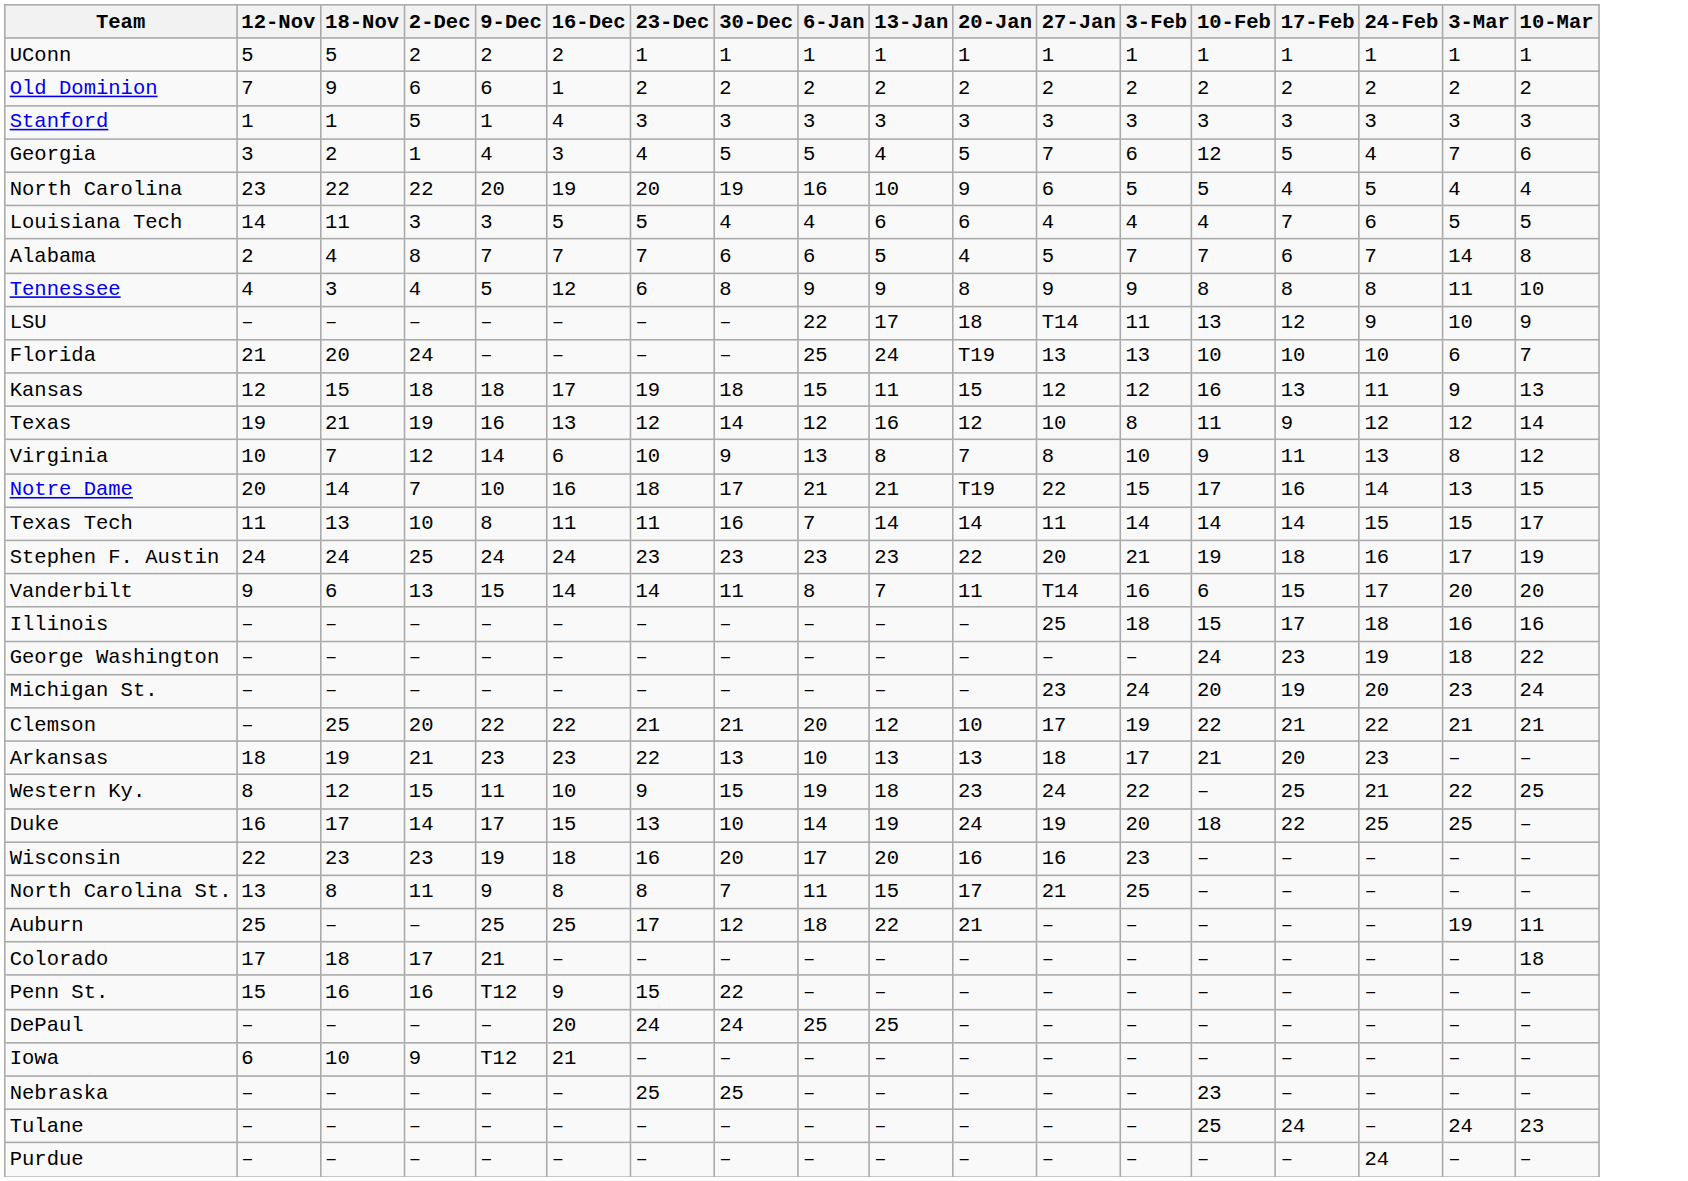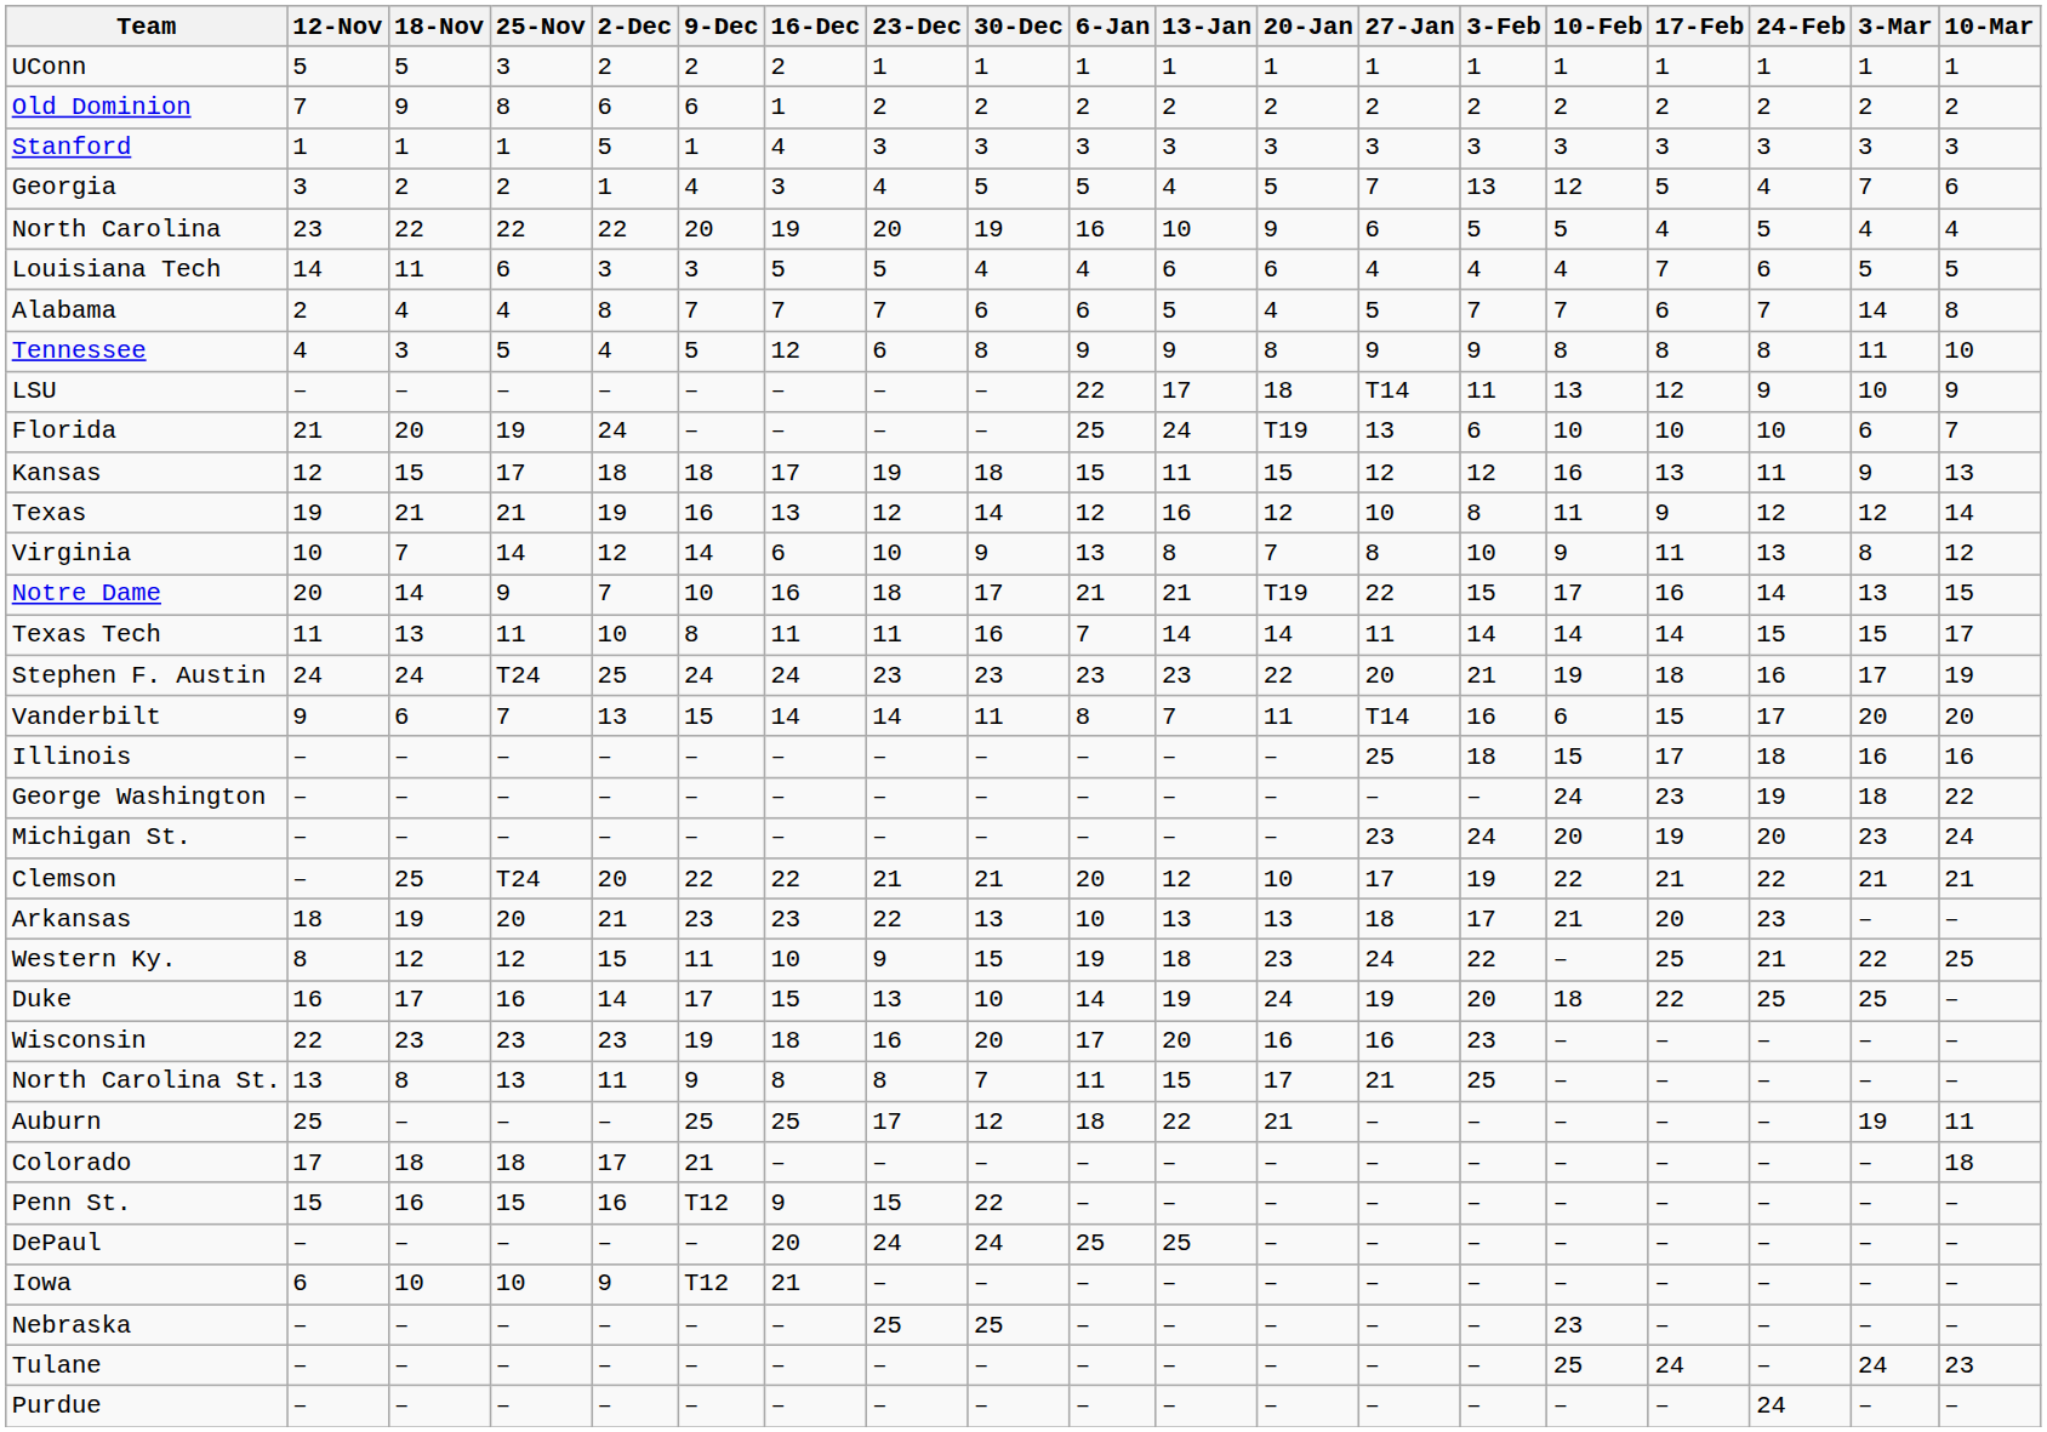 <table class="wikitable sortable">
 <tr>
 <th>Team</th>
 <th>12-Nov</th>
 <th>18-Nov</th>
+<th>25-Nov</th>
 <th>2-Dec</th>
 <th>9-Dec</th>
 <th>16-Dec</th>
 <th>23-Dec</th>
 <th>30-Dec</th>
 <th>6-Jan</th>
 <th>13-Jan</th>
 <th>20-Jan</th>
 <th>27-Jan</th>
 <th>3-Feb</th>
 <th>10-Feb</th>
 <th>17-Feb</th>
 <th>24-Feb</th>
 <th>3-Mar</th>
 <th>10-Mar</th>
 </tr>
 <tr>
 <td>UConn</td>
 <td>5</td>
 <td>5</td>
+<td>3</td>
 <td>2</td>
 <td>2</td>
 <td>2</td>
 <td>1</td>
 <td>1</td>
 <td>1</td>
 <td>1</td>
 <td>1</td>
 <td>1</td>
 <td>1</td>
 <td>1</td>
 <td>1</td>
 <td>1</td>
 <td>1</td>
 <td>1</td>
 </tr>
 <tr>
 <td><a href='#'>Old Dominion</a></td>
 <td>7</td>
 <td>9</td>
+<td>8</td>
 <td>6</td>
 <td>6</td>
 <td>1</td>
 <td>2</td>
 <td>2</td>
 <td>2</td>
 <td>2</td>
 <td>2</td>
 <td>2</td>
 <td>2</td>
 <td>2</td>
 <td>2</td>
 <td>2</td>
 <td>2</td>
 <td>2</td>
 </tr>
 <tr>
 <td><a href='#'>Stanford</a></td>
+<td>1</td>
 <td>1</td>
 <td>1</td>
 <td>5</td>
 <td>1</td>
 <td>4</td>
 <td>3</td>
 <td>3</td>
 <td>3</td>
 <td>3</td>
 <td>3</td>
 <td>3</td>
 <td>3</td>
 <td>3</td>
 <td>3</td>
 <td>3</td>
 <td>3</td>
 <td>3</td>
 </tr>
 <tr>
 <td>Georgia</td>
 <td>3</td>
 <td>2</td>
+<td>2</td>
 <td>1</td>
 <td>4</td>
 <td>3</td>
 <td>4</td>
 <td>5</td>
 <td>5</td>
 <td>4</td>
 <td>5</td>
 <td>7</td>
-<td>6</td>
+<td>13</td>
 <td>12</td>
 <td>5</td>
 <td>4</td>
 <td>7</td>
 <td>6</td>
 </tr>
 <tr>
 <td>North Carolina</td>
 <td>23</td>
+<td>22</td>
 <td>22</td>
 <td>22</td>
 <td>20</td>
 <td>19</td>
 <td>20</td>
 <td>19</td>
 <td>16</td>
 <td>10</td>
 <td>9</td>
 <td>6</td>
 <td>5</td>
 <td>5</td>
 <td>4</td>
 <td>5</td>
 <td>4</td>
 <td>4</td>
 </tr>
 <tr>
 <td>Louisiana Tech</td>
 <td>14</td>
 <td>11</td>
+<td>6</td>
 <td>3</td>
 <td>3</td>
 <td>5</td>
 <td>5</td>
 <td>4</td>
 <td>4</td>
 <td>6</td>
 <td>6</td>
 <td>4</td>
 <td>4</td>
 <td>4</td>
 <td>7</td>
 <td>6</td>
 <td>5</td>
 <td>5</td>
 </tr>
 <tr>
 <td>Alabama</td>
 <td>2</td>
+<td>4</td>
 <td>4</td>
 <td>8</td>
 <td>7</td>
 <td>7</td>
 <td>7</td>
 <td>6</td>
 <td>6</td>
 <td>5</td>
 <td>4</td>
 <td>5</td>
 <td>7</td>
 <td>7</td>
 <td>6</td>
 <td>7</td>
 <td>14</td>
 <td>8</td>
 </tr>
 <tr>
 <td><a href='#'>Tennessee</a></td>
 <td>4</td>
 <td>3</td>
+<td>5</td>
 <td>4</td>
 <td>5</td>
 <td>12</td>
 <td>6</td>
 <td>8</td>
 <td>9</td>
 <td>9</td>
 <td>8</td>
 <td>9</td>
 <td>9</td>
 <td>8</td>
 <td>8</td>
 <td>8</td>
 <td>11</td>
 <td>10</td>
 </tr>
 <tr>
 <td>LSU</td>
 <td data-sort-value=99>–</td>
 <td data-sort-value=99>–</td>
 <td data-sort-value=99>–</td>
 <td data-sort-value=99>–</td>
 <td data-sort-value=99>–</td>
 <td data-sort-value=99>–</td>
 <td data-sort-value=99>–</td>
+<td data-sort-value=99>–</td>
 <td>22</td>
 <td>17</td>
 <td>18</td>
 <td data-sort-value=14>T14</td>
 <td>11</td>
 <td>13</td>
 <td>12</td>
 <td>9</td>
 <td>10</td>
 <td>9</td>
 </tr>
 <tr>
 <td>Florida</td>
 <td>21</td>
 <td>20</td>
+<td>19</td>
 <td>24</td>
 <td data-sort-value=99>–</td>
 <td data-sort-value=99>–</td>
 <td data-sort-value=99>–</td>
 <td data-sort-value=99>–</td>
 <td>25</td>
 <td>24</td>
 <td data-sort-value=19>T19</td>
 <td>13</td>
-<td>13</td>
+<td>6</td>
 <td>10</td>
 <td>10</td>
 <td>10</td>
 <td>6</td>
 <td>7</td>
 </tr>
 <tr>
 <td>Kansas</td>
 <td>12</td>
 <td>15</td>
+<td>17</td>
 <td>18</td>
 <td>18</td>
 <td>17</td>
 <td>19</td>
 <td>18</td>
 <td>15</td>
 <td>11</td>
 <td>15</td>
 <td>12</td>
 <td>12</td>
 <td>16</td>
 <td>13</td>
 <td>11</td>
 <td>9</td>
 <td>13</td>
 </tr>
 <tr>
 <td>Texas</td>
 <td>19</td>
+<td>21</td>
 <td>21</td>
 <td>19</td>
 <td>16</td>
 <td>13</td>
 <td>12</td>
 <td>14</td>
 <td>12</td>
 <td>16</td>
 <td>12</td>
 <td>10</td>
 <td>8</td>
 <td>11</td>
 <td>9</td>
 <td>12</td>
 <td>12</td>
 <td>14</td>
 </tr>
 <tr>
 <td>Virginia</td>
 <td>10</td>
 <td>7</td>
+<td>14</td>
 <td>12</td>
 <td>14</td>
 <td>6</td>
 <td>10</td>
 <td>9</td>
 <td>13</td>
 <td>8</td>
 <td>7</td>
 <td>8</td>
 <td>10</td>
 <td>9</td>
 <td>11</td>
 <td>13</td>
 <td>8</td>
 <td>12</td>
 </tr>
 <tr>
 <td><a href='#'>Notre Dame</a></td>
 <td>20</td>
 <td>14</td>
+<td>9</td>
 <td>7</td>
 <td>10</td>
 <td>16</td>
 <td>18</td>
 <td>17</td>
 <td>21</td>
 <td>21</td>
 <td data-sort-value=19>T19</td>
 <td>22</td>
 <td>15</td>
 <td>17</td>
 <td>16</td>
 <td>14</td>
 <td>13</td>
 <td>15</td>
 </tr>
 <tr>
 <td>Texas Tech</td>
 <td>11</td>
 <td>13</td>
+<td>11</td>
 <td>10</td>
 <td>8</td>
 <td>11</td>
 <td>11</td>
 <td>16</td>
 <td>7</td>
 <td>14</td>
 <td>14</td>
 <td>11</td>
 <td>14</td>
 <td>14</td>
 <td>14</td>
 <td>15</td>
 <td>15</td>
 <td>17</td>
 </tr>
 <tr>
 <td>Stephen F. Austin</td>
 <td>24</td>
 <td>24</td>
+<td data-sort-value=24>T24</td>
 <td>25</td>
 <td>24</td>
 <td>24</td>
 <td>23</td>
 <td>23</td>
 <td>23</td>
 <td>23</td>
 <td>22</td>
 <td>20</td>
 <td>21</td>
 <td>19</td>
 <td>18</td>
 <td>16</td>
 <td>17</td>
 <td>19</td>
 </tr>
 <tr>
 <td>Vanderbilt</td>
 <td>9</td>
 <td>6</td>
+<td>7</td>
 <td>13</td>
 <td>15</td>
 <td>14</td>
 <td>14</td>
 <td>11</td>
 <td>8</td>
 <td>7</td>
 <td>11</td>
 <td data-sort-value=14>T14</td>
 <td>16</td>
 <td>6</td>
 <td>15</td>
 <td>17</td>
 <td>20</td>
 <td>20</td>
 </tr>
 <tr>
 <td>Illinois</td>
+<td data-sort-value=99>–</td>
 <td data-sort-value=99>–</td>
 <td data-sort-value=99>–</td>
 <td data-sort-value=99>–</td>
 <td data-sort-value=99>–</td>
 <td data-sort-value=99>–</td>
 <td data-sort-value=99>–</td>
 <td data-sort-value=99>–</td>
 <td data-sort-value=99>–</td>
 <td data-sort-value=99>–</td>
 <td data-sort-value=99>–</td>
 <td>25</td>
 <td>18</td>
 <td>15</td>
 <td>17</td>
 <td>18</td>
 <td>16</td>
 <td>16</td>
 </tr>
 <tr>
 <td>George Washington</td>
 <td data-sort-value=99>–</td>
 <td data-sort-value=99>–</td>
 <td data-sort-value=99>–</td>
 <td data-sort-value=99>–</td>
 <td data-sort-value=99>–</td>
 <td data-sort-value=99>–</td>
 <td data-sort-value=99>–</td>
 <td data-sort-value=99>–</td>
 <td data-sort-value=99>–</td>
 <td data-sort-value=99>–</td>
 <td data-sort-value=99>–</td>
 <td data-sort-value=99>–</td>
+<td data-sort-value=99>–</td>
 <td>24</td>
 <td>23</td>
 <td>19</td>
 <td>18</td>
 <td>22</td>
 </tr>
 <tr>
 <td>Michigan St.</td>
+<td data-sort-value=99>–</td>
 <td data-sort-value=99>–</td>
 <td data-sort-value=99>–</td>
 <td data-sort-value=99>–</td>
 <td data-sort-value=99>–</td>
 <td data-sort-value=99>–</td>
 <td data-sort-value=99>–</td>
 <td data-sort-value=99>–</td>
 <td data-sort-value=99>–</td>
 <td data-sort-value=99>–</td>
 <td data-sort-value=99>–</td>
 <td>23</td>
 <td>24</td>
 <td>20</td>
 <td>19</td>
 <td>20</td>
 <td>23</td>
 <td>24</td>
 </tr>
 <tr>
 <td>Clemson</td>
 <td data-sort-value=99>–</td>
 <td>25</td>
+<td data-sort-value=24>T24</td>
 <td>20</td>
 <td>22</td>
 <td>22</td>
 <td>21</td>
 <td>21</td>
 <td>20</td>
 <td>12</td>
 <td>10</td>
 <td>17</td>
 <td>19</td>
 <td>22</td>
 <td>21</td>
 <td>22</td>
 <td>21</td>
 <td>21</td>
 </tr>
 <tr>
 <td>Arkansas</td>
 <td>18</td>
 <td>19</td>
+<td>20</td>
 <td>21</td>
 <td>23</td>
 <td>23</td>
 <td>22</td>
 <td>13</td>
 <td>10</td>
 <td>13</td>
 <td>13</td>
 <td>18</td>
 <td>17</td>
 <td>21</td>
 <td>20</td>
 <td>23</td>
 <td data-sort-value=99>–</td>
 <td data-sort-value=99>–</td>
 </tr>
 <tr>
 <td>Western Ky.</td>
 <td>8</td>
+<td>12</td>
 <td>12</td>
 <td>15</td>
 <td>11</td>
 <td>10</td>
 <td>9</td>
 <td>15</td>
 <td>19</td>
 <td>18</td>
 <td>23</td>
 <td>24</td>
 <td>22</td>
 <td data-sort-value=99>–</td>
 <td>25</td>
 <td>21</td>
 <td>22</td>
 <td>25</td>
 </tr>
 <tr>
 <td>Duke</td>
 <td>16</td>
 <td>17</td>
+<td>16</td>
 <td>14</td>
 <td>17</td>
 <td>15</td>
 <td>13</td>
 <td>10</td>
 <td>14</td>
 <td>19</td>
 <td>24</td>
 <td>19</td>
 <td>20</td>
 <td>18</td>
 <td>22</td>
 <td>25</td>
 <td>25</td>
 <td data-sort-value=99>–</td>
 </tr>
 <tr>
 <td>Wisconsin</td>
 <td>22</td>
 <td>23</td>
 <td>23</td>
+<td>23</td>
 <td>19</td>
 <td>18</td>
 <td>16</td>
 <td>20</td>
 <td>17</td>
 <td>20</td>
 <td>16</td>
 <td>16</td>
 <td>23</td>
 <td data-sort-value=99>–</td>
 <td data-sort-value=99>–</td>
 <td data-sort-value=99>–</td>
 <td data-sort-value=99>–</td>
 <td data-sort-value=99>–</td>
 </tr>
 <tr>
 <td>North Carolina St.</td>
 <td>13</td>
 <td>8</td>
+<td>13</td>
 <td>11</td>
 <td>9</td>
 <td>8</td>
 <td>8</td>
 <td>7</td>
 <td>11</td>
 <td>15</td>
 <td>17</td>
 <td>21</td>
 <td>25</td>
 <td data-sort-value=99>–</td>
 <td data-sort-value=99>–</td>
 <td data-sort-value=99>–</td>
 <td data-sort-value=99>–</td>
 <td data-sort-value=99>–</td>
 </tr>
 <tr>
 <td>Auburn</td>
 <td>25</td>
 <td data-sort-value=99>–</td>
 <td data-sort-value=99>–</td>
+<td data-sort-value=99>–</td>
 <td>25</td>
 <td>25</td>
 <td>17</td>
 <td>12</td>
 <td>18</td>
 <td>22</td>
 <td>21</td>
 <td data-sort-value=99>–</td>
 <td data-sort-value=99>–</td>
 <td data-sort-value=99>–</td>
 <td data-sort-value=99>–</td>
 <td data-sort-value=99>–</td>
 <td>19</td>
 <td>11</td>
 </tr>
 <tr>
 <td>Colorado</td>
 <td>17</td>
+<td>18</td>
 <td>18</td>
 <td>17</td>
 <td>21</td>
 <td data-sort-value=99>–</td>
 <td data-sort-value=99>–</td>
 <td data-sort-value=99>–</td>
 <td data-sort-value=99>–</td>
 <td data-sort-value=99>–</td>
 <td data-sort-value=99>–</td>
 <td data-sort-value=99>–</td>
 <td data-sort-value=99>–</td>
 <td data-sort-value=99>–</td>
 <td data-sort-value=99>–</td>
 <td data-sort-value=99>–</td>
 <td data-sort-value=99>–</td>
 <td>18</td>
 </tr>
 <tr>
 <td>Penn St.</td>
 <td>15</td>
 <td>16</td>
+<td>15</td>
 <td>16</td>
 <td data-sort-value=12>T12</td>
 <td>9</td>
 <td>15</td>
 <td>22</td>
 <td data-sort-value=99>–</td>
 <td data-sort-value=99>–</td>
 <td data-sort-value=99>–</td>
 <td data-sort-value=99>–</td>
 <td data-sort-value=99>–</td>
 <td data-sort-value=99>–</td>
 <td data-sort-value=99>–</td>
 <td data-sort-value=99>–</td>
 <td data-sort-value=99>–</td>
 <td data-sort-value=99>–</td>
 </tr>
 <tr>
 <td>DePaul</td>
 <td data-sort-value=99>–</td>
 <td data-sort-value=99>–</td>
 <td data-sort-value=99>–</td>
 <td data-sort-value=99>–</td>
+<td data-sort-value=99>–</td>
 <td>20</td>
 <td>24</td>
 <td>24</td>
 <td>25</td>
 <td>25</td>
 <td data-sort-value=99>–</td>
 <td data-sort-value=99>–</td>
 <td data-sort-value=99>–</td>
 <td data-sort-value=99>–</td>
 <td data-sort-value=99>–</td>
 <td data-sort-value=99>–</td>
 <td data-sort-value=99>–</td>
 <td data-sort-value=99>–</td>
 </tr>
 <tr>
 <td>Iowa</td>
 <td>6</td>
+<td>10</td>
 <td>10</td>
 <td>9</td>
 <td data-sort-value=12>T12</td>
 <td>21</td>
 <td data-sort-value=99>–</td>
 <td data-sort-value=99>–</td>
 <td data-sort-value=99>–</td>
 <td data-sort-value=99>–</td>
 <td data-sort-value=99>–</td>
 <td data-sort-value=99>–</td>
 <td data-sort-value=99>–</td>
 <td data-sort-value=99>–</td>
 <td data-sort-value=99>–</td>
 <td data-sort-value=99>–</td>
 <td data-sort-value=99>–</td>
 <td data-sort-value=99>–</td>
 </tr>
 <tr>
 <td>Nebraska</td>
 <td data-sort-value=99>–</td>
 <td data-sort-value=99>–</td>
 <td data-sort-value=99>–</td>
 <td data-sort-value=99>–</td>
 <td data-sort-value=99>–</td>
+<td data-sort-value=99>–</td>
 <td>25</td>
 <td>25</td>
 <td data-sort-value=99>–</td>
 <td data-sort-value=99>–</td>
 <td data-sort-value=99>–</td>
 <td data-sort-value=99>–</td>
 <td data-sort-value=99>–</td>
 <td>23</td>
 <td data-sort-value=99>–</td>
 <td data-sort-value=99>–</td>
 <td data-sort-value=99>–</td>
 <td data-sort-value=99>–</td>
 </tr>
 <tr>
 <td>Tulane</td>
+<td data-sort-value=99>–</td>
 <td data-sort-value=99>–</td>
 <td data-sort-value=99>–</td>
 <td data-sort-value=99>–</td>
 <td data-sort-value=99>–</td>
 <td data-sort-value=99>–</td>
 <td data-sort-value=99>–</td>
 <td data-sort-value=99>–</td>
 <td data-sort-value=99>–</td>
 <td data-sort-value=99>–</td>
 <td data-sort-value=99>–</td>
 <td data-sort-value=99>–</td>
 <td data-sort-value=99>–</td>
 <td>25</td>
 <td>24</td>
 <td data-sort-value=99>–</td>
 <td>24</td>
 <td>23</td>
 </tr>
 <tr>
 <td>Purdue</td>
 <td data-sort-value=99>–</td>
 <td data-sort-value=99>–</td>
 <td data-sort-value=99>–</td>
 <td data-sort-value=99>–</td>
 <td data-sort-value=99>–</td>
 <td data-sort-value=99>–</td>
 <td data-sort-value=99>–</td>
 <td data-sort-value=99>–</td>
 <td data-sort-value=99>–</td>
 <td data-sort-value=99>–</td>
 <td data-sort-value=99>–</td>
 <td data-sort-value=99>–</td>
 <td data-sort-value=99>–</td>
 <td data-sort-value=99>–</td>
+<td data-sort-value=99>–</td>
 <td>24</td>
 <td data-sort-value=99>–</td>
 <td data-sort-value=99>–</td>
 </tr>
 </table>
